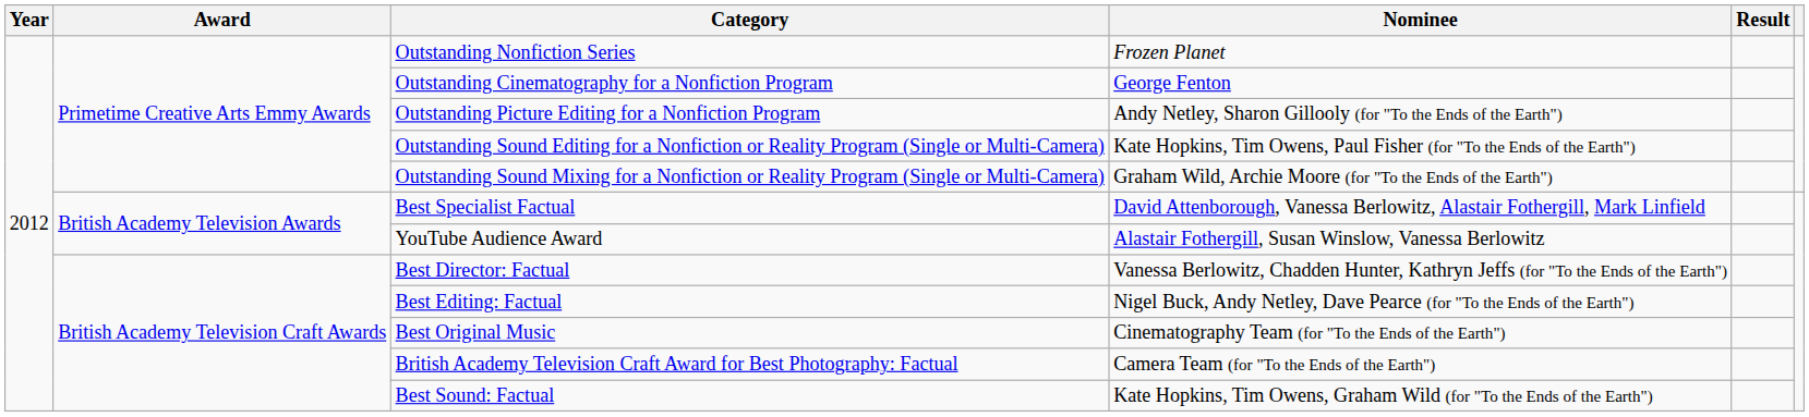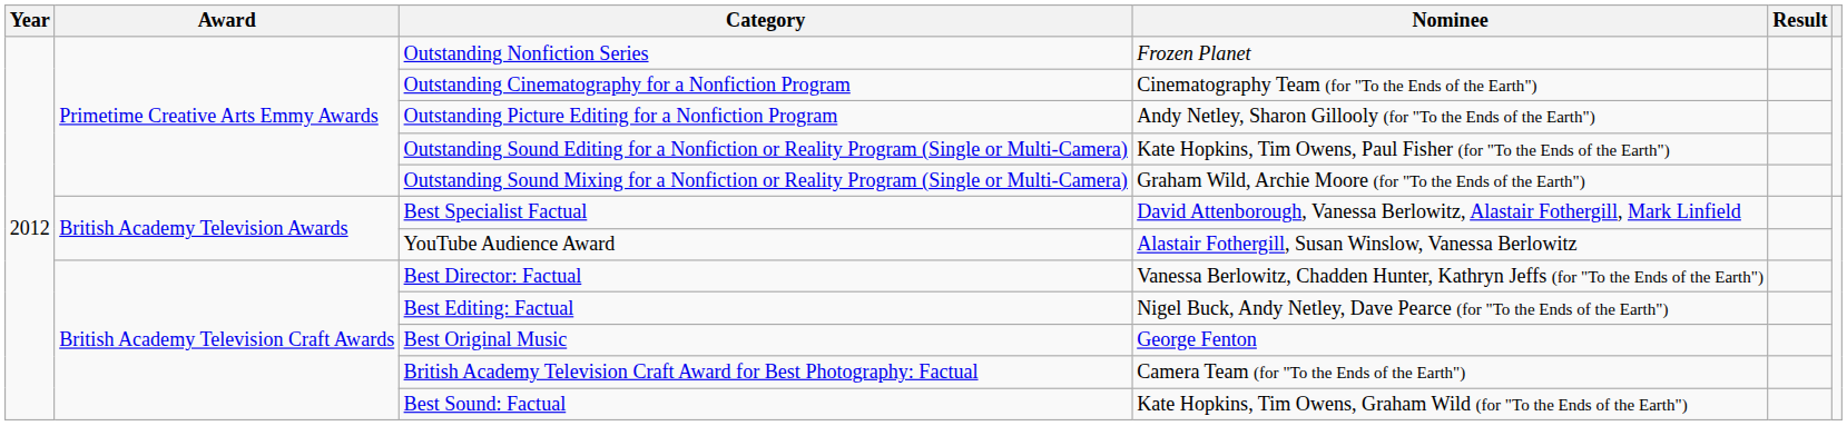 <table class="wikitable sortable">
 <tr>
 <th>Year</th>
 <th>Award</th>
 <th>Category</th>
 <th>Nominee</th>
 <th>Result</th>
 <th class="unsortable"></th>
 </tr>
 <tr>
 <td rowspan="12">2012</td>
 <td rowspan="5"><a href='#'>Primetime Creative Arts Emmy Awards</a></td>
 <td><a href='#'>Outstanding Nonfiction Series</a></td>
 <td><em>Frozen Planet</em></td>
 <td></td>
 <td rowspan="5"></td>
 </tr>
 <tr>
 <td><a href='#'>Outstanding Cinematography for a Nonfiction Program</a></td>
-<td><a href='#'>George Fenton</a></td>
+<td>Cinematography Team <small>(for "To the Ends of the Earth")</small></td>
 <td></td>
 </tr>
 <tr>
 <td><a href='#'>Outstanding Picture Editing for a Nonfiction Program</a></td>
 <td>Andy Netley, Sharon Gillooly <small>(for "To the Ends of the Earth")</small></td>
 <td></td>
 </tr>
 <tr>
 <td><a href='#'>Outstanding Sound Editing for a Nonfiction or Reality Program (Single or Multi-Camera)</a></td>
 <td>Kate Hopkins, Tim Owens, Paul Fisher <small>(for "To the Ends of the Earth")</small></td>
 <td></td>
 </tr>
 <tr>
 <td><a href='#'>Outstanding Sound Mixing for a Nonfiction or Reality Program (Single or Multi-Camera)</a></td>
 <td>Graham Wild, Archie Moore <small>(for "To the Ends of the Earth")</small></td>
 <td></td>
 </tr>
 <tr>
 <td rowspan="2"><a href='#'>British Academy Television Awards</a></td>
 <td><a href='#'>Best Specialist Factual</a></td>
 <td><a href='#'>David Attenborough</a>, Vanessa Berlowitz, <a href='#'>Alastair Fothergill</a>, <a href='#'>Mark Linfield</a></td>
 <td></td>
 <td rowspan="7"></td>
 </tr>
 <tr>
 <td>YouTube Audience Award</td>
 <td><a href='#'>Alastair Fothergill</a>, Susan Winslow, Vanessa Berlowitz</td>
 <td></td>
 </tr>
 <tr>
 <td rowspan="5"><a href='#'>British Academy Television Craft Awards</a></td>
 <td><a href='#'>Best Director: Factual</a></td>
 <td>Vanessa Berlowitz, Chadden Hunter, Kathryn Jeffs <small>(for "To the Ends of the Earth")</small></td>
 <td></td>
 </tr>
 <tr>
 <td><a href='#'>Best Editing: Factual</a></td>
 <td>Nigel Buck, Andy Netley, Dave Pearce <small>(for "To the Ends of the Earth")</small></td>
 <td></td>
 </tr>
 <tr>
 <td><a href='#'>Best Original Music</a></td>
-<td>Cinematography Team <small>(for "To the Ends of the Earth")</small></td>
+<td><a href='#'>George Fenton</a></td>
 <td></td>
 </tr>
 <tr>
 <td><a href='#'>British Academy Television Craft Award for Best Photography: Factual</a></td>
 <td>Camera Team <small>(for "To the Ends of the Earth")</small></td>
 <td></td>
 </tr>
 <tr>
 <td><a href='#'>Best Sound: Factual</a></td>
 <td>Kate Hopkins, Tim Owens, Graham Wild <small>(for "To the Ends of the Earth")</small></td>
 <td></td>
 </tr>
 </table>
